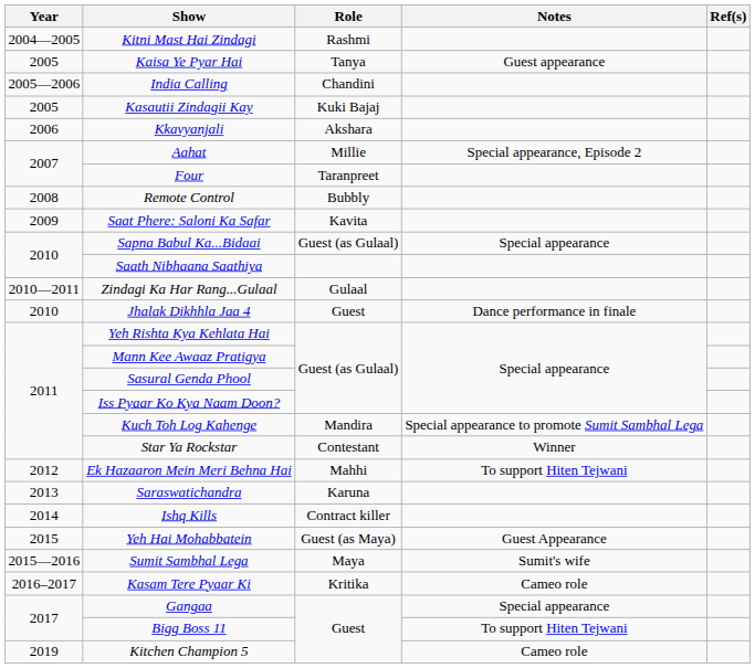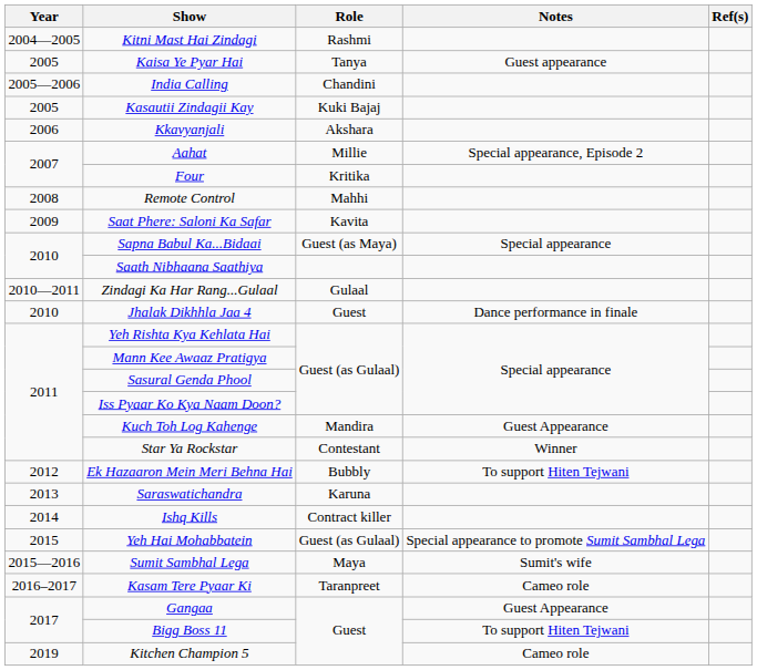 <table class="wikitable" style="text-align:center;">
 <tr>
 <th>Year</th>
 <th>Show</th>
 <th>Role</th>
 <th>Notes</th>
 <th>Ref(s)</th>
 </tr>
 <tr>
 <td>2004—2005</td>
 <td><em><a href='#'>Kitni Mast Hai Zindagi</a></em></td>
 <td>Rashmi</td>
 <td></td>
 <td></td>
 </tr>
 <tr>
 <td>2005</td>
 <td><em><a href='#'>Kaisa Ye Pyar Hai</a></em></td>
 <td>Tanya</td>
 <td>Guest appearance</td>
 <td></td>
 </tr>
 <tr>
 <td>2005—2006</td>
 <td><em><a href='#'>India Calling</a></em></td>
 <td>Chandini</td>
 <td></td>
 <td></td>
 </tr>
 <tr>
 <td>2005</td>
 <td><em><a href='#'>Kasautii Zindagii Kay</a></em></td>
 <td>Kuki Bajaj</td>
 <td></td>
 <td></td>
 </tr>
 <tr>
 <td>2006</td>
 <td><em><a href='#'>Kkavyanjali</a></em></td>
 <td>Akshara</td>
 <td></td>
 <td></td>
 </tr>
 <tr>
 <td rowspan="2">2007</td>
 <td><em><a href='#'>Aahat</a></em></td>
 <td>Millie</td>
 <td>Special appearance, Episode 2</td>
 <td></td>
 </tr>
 <tr>
 <td><em><a href='#'>Four</a></em></td>
-<td>Taranpreet</td>
+<td>Kritika</td>
 <td></td>
 <td></td>
 </tr>
 <tr>
 <td>2008</td>
 <td><em>Remote Control</em></td>
-<td>Bubbly</td>
+<td>Mahhi</td>
 <td></td>
 <td></td>
 </tr>
 <tr>
 <td>2009</td>
 <td><em><a href='#'>Saat Phere: Saloni Ka Safar</a></em></td>
 <td>Kavita</td>
 <td></td>
 <td></td>
 </tr>
 <tr>
 <td rowspan="2">2010</td>
 <td><em><a href='#'>Sapna Babul Ka...Bidaai</a></em></td>
-<td>Guest (as Gulaal)</td>
+<td>Guest (as Maya)</td>
 <td>Special appearance</td>
 <td></td>
 </tr>
 <tr>
 <td><em><a href='#'>Saath Nibhaana Saathiya</a></em></td>
 <td></td>
 <td></td>
 <td></td>
 </tr>
 <tr>
 <td>2010—2011</td>
 <td><em>Zindagi Ka Har Rang...Gulaal</em></td>
 <td>Gulaal</td>
 <td></td>
 <td></td>
 </tr>
 <tr>
 <td>2010</td>
 <td><em><a href='#'>Jhalak Dikhhla Jaa 4</a></em></td>
 <td>Guest</td>
 <td>Dance performance in finale</td>
 <td></td>
 </tr>
 <tr>
 <td rowspan="6">2011</td>
 <td><em><a href='#'>Yeh Rishta Kya Kehlata Hai</a></em></td>
 <td rowspan="4">Guest (as Gulaal)</td>
 <td rowspan="4">Special appearance</td>
 <td></td>
 </tr>
 <tr>
 <td><em><a href='#'>Mann Kee Awaaz Pratigya</a></em></td>
 <td></td>
 </tr>
 <tr>
 <td><em><a href='#'>Sasural Genda Phool</a></em></td>
 <td></td>
 </tr>
 <tr>
 <td><em><a href='#'>Iss Pyaar Ko Kya Naam Doon?</a></em></td>
 <td></td>
 </tr>
 <tr>
 <td><em><a href='#'>Kuch Toh Log Kahenge</a></em></td>
 <td>Mandira</td>
-<td>Special appearance to promote <em><a href='#'>Sumit Sambhal Lega</a></em></td>
+<td>Guest Appearance</td>
 <td></td>
 </tr>
 <tr>
 <td><em>Star Ya Rockstar</em></td>
 <td>Contestant</td>
 <td>Winner</td>
 <td></td>
 </tr>
 <tr>
 <td>2012</td>
 <td><em><a href='#'>Ek Hazaaron Mein Meri Behna Hai</a></em></td>
-<td>Mahhi</td>
+<td>Bubbly</td>
 <td>To support <a href='#'>Hiten Tejwani</a></td>
 <td></td>
 </tr>
 <tr>
 <td>2013</td>
 <td><em><a href='#'>Saraswatichandra</a></em></td>
 <td>Karuna</td>
 <td></td>
 <td></td>
 </tr>
 <tr>
 <td>2014</td>
 <td><em><a href='#'>Ishq Kills</a></em></td>
 <td>Contract killer</td>
 <td></td>
 <td></td>
 </tr>
 <tr>
 <td>2015</td>
 <td><em><a href='#'>Yeh Hai Mohabbatein</a></em></td>
-<td>Guest (as Maya)</td>
-<td>Guest Appearance</td>
+<td>Guest (as Gulaal)</td>
+<td>Special appearance to promote <em><a href='#'>Sumit Sambhal Lega</a></em></td>
 <td></td>
 </tr>
 <tr>
 <td>2015—2016</td>
 <td><em><a href='#'>Sumit Sambhal Lega</a></em></td>
 <td>Maya</td>
 <td>Sumit's wife</td>
 <td></td>
 </tr>
 <tr>
 <td>2016–2017</td>
 <td><em><a href='#'>Kasam Tere Pyaar Ki</a></em></td>
-<td>Kritika</td>
+<td>Taranpreet</td>
 <td>Cameo role</td>
 <td></td>
 </tr>
 <tr>
 <td rowspan="2">2017</td>
 <td><em><a href='#'>Gangaa</a></em></td>
 <td rowspan="3">Guest</td>
-<td>Special appearance</td>
+<td>Guest Appearance</td>
 <td></td>
 </tr>
 <tr>
 <td><em><a href='#'>Bigg Boss 11</a></em></td>
 <td>To support <a href='#'>Hiten Tejwani</a></td>
 <td></td>
 </tr>
 <tr>
 <td>2019</td>
 <td><em>Kitchen Champion 5</em></td>
 <td>Cameo role</td>
 <td></td>
 </tr>
 </table>
